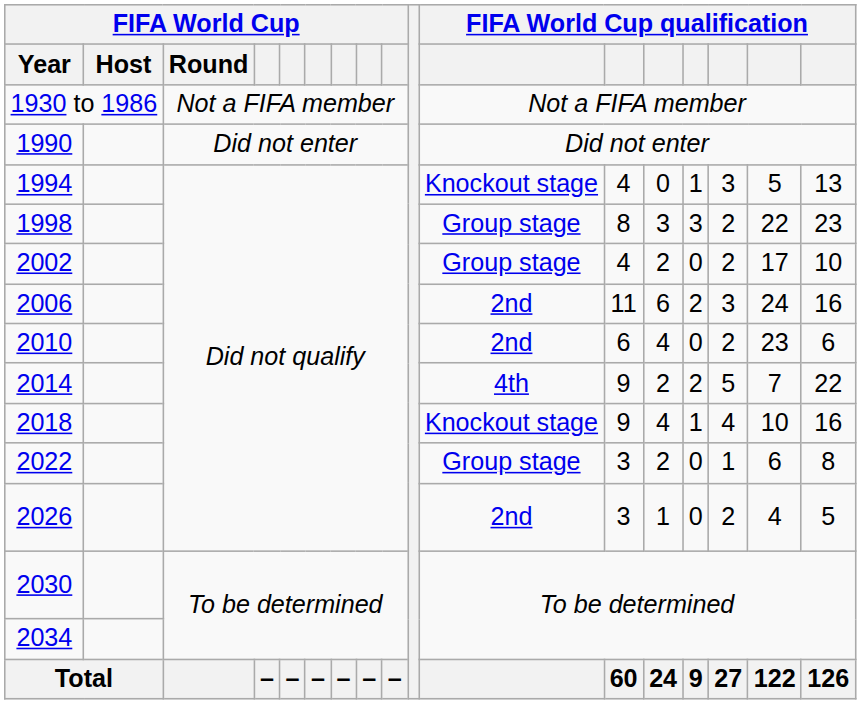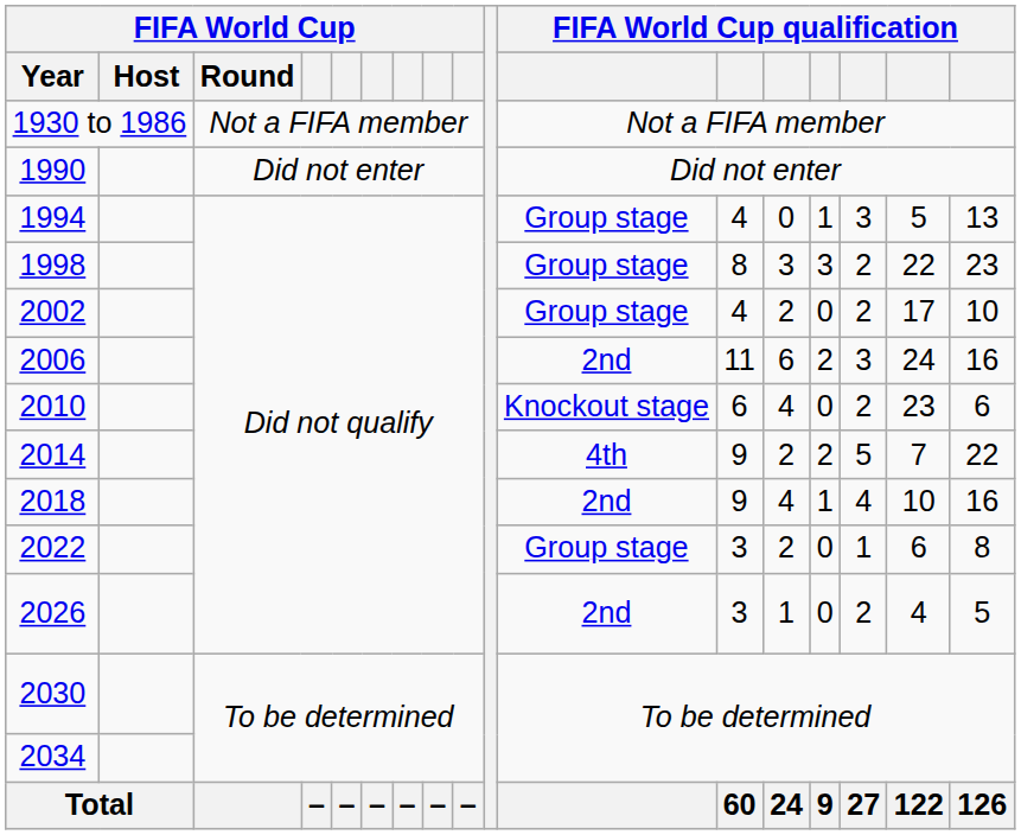 <table class="wikitable" style="text-align: center;">
 <tr>
 <th colspan=9><a href='#'>FIFA World Cup</a></th>
 <th rowspan="26"></th>
 <th colspan=7><a href='#'>FIFA World Cup qualification</a></th>
 </tr>
 <tr>
 <th>Year</th>
 <th>Host</th>
 <th>Round</th>
 <th></th>
 <th></th>
 <th></th>
 <th></th>
 <th></th>
 <th></th>
 <th></th>
 <th></th>
 <th></th>
 <th></th>
 <th></th>
 <th></th>
 <th></th>
 </tr>
 <tr>
 <td colspan=2><a href='#'>1930</a> to <a href='#'>1986</a></td>
 <td colspan="7"><em>Not a FIFA member</em></td>
 <td colspan="7"><em>Not a FIFA member</em></td>
 </tr>
 <tr>
 <td><a href='#'>1990</a></td>
 <td align="left"></td>
 <td colspan="7"><em>Did not enter</em></td>
 <td colspan="7"><em>Did not enter</em></td>
 </tr>
 <tr>
 <td><a href='#'>1994</a></td>
 <td align="left"></td>
 <td colspan="7" rowspan="9"><em>Did not qualify</em></td>
-<td><a href='#'>Knockout stage</a></td>
+<td><a href='#'>Group stage</a></td>
 <td>4</td>
 <td>0</td>
 <td>1</td>
 <td>3</td>
 <td>5</td>
 <td>13</td>
 </tr>
 <tr>
 <td><a href='#'>1998</a></td>
 <td align="left"></td>
 <td><a href='#'>Group stage</a></td>
 <td>8</td>
 <td>3</td>
 <td>3</td>
 <td>2</td>
 <td>22</td>
 <td>23</td>
 </tr>
 <tr>
 <td><a href='#'>2002</a></td>
 <td align="left"><br></td>
 <td><a href='#'>Group stage</a></td>
 <td>4</td>
 <td>2</td>
 <td>0</td>
 <td>2</td>
 <td>17</td>
 <td>10</td>
 </tr>
 <tr>
 <td><a href='#'>2006</a></td>
 <td align="left"></td>
 <td><a href='#'>2nd</a></td>
 <td>11</td>
 <td>6</td>
 <td>2</td>
 <td>3</td>
 <td>24</td>
 <td>16</td>
 </tr>
 <tr>
 <td><a href='#'>2010</a></td>
 <td align="left"></td>
-<td><a href='#'>2nd</a></td>
+<td><a href='#'>Knockout stage</a></td>
 <td>6</td>
 <td>4</td>
 <td>0</td>
 <td>2</td>
 <td>23</td>
 <td>6</td>
 </tr>
 <tr>
 <td><a href='#'>2014</a></td>
 <td align="left"></td>
 <td><a href='#'>4th</a></td>
 <td>9</td>
 <td>2</td>
 <td>2</td>
 <td>5</td>
 <td>7</td>
 <td>22</td>
 </tr>
 <tr>
 <td><a href='#'>2018</a></td>
 <td align="left"></td>
-<td><a href='#'>Knockout stage</a></td>
+<td><a href='#'>2nd</a></td>
 <td>9</td>
 <td>4</td>
 <td>1</td>
 <td>4</td>
 <td>10</td>
 <td>16</td>
 </tr>
 <tr>
 <td><a href='#'>2022</a></td>
 <td align="left"></td>
 <td><a href='#'>Group stage</a></td>
 <td>3</td>
 <td>2</td>
 <td>0</td>
 <td>1</td>
 <td>6</td>
 <td>8</td>
 </tr>
 <tr>
 <td><a href='#'>2026</a></td>
 <td align="left"><br><br></td>
 <td><a href='#'>2nd</a></td>
 <td>3</td>
 <td>1</td>
 <td>0</td>
 <td>2</td>
 <td>4</td>
 <td>5</td>
 </tr>
 <tr>
 <td><a href='#'>2030</a></td>
 <td align="left"><br><br></td>
 <td colspan="7" rowspan="2"><em>To be determined</em></td>
 <td colspan="7" rowspan="2"><em>To be determined</em></td>
 </tr>
 <tr>
 <td><a href='#'>2034</a></td>
 <td align="left"></td>
 </tr>
 <tr>
 <th colspan="2">Total</th>
 <th></th>
 <th>–</th>
 <th>–</th>
 <th>–</th>
 <th>–</th>
 <th>–</th>
 <th>–</th>
 <th></th>
 <th>60</th>
 <th>24</th>
 <th>9</th>
 <th>27</th>
 <th>122</th>
 <th>126</th>
 </tr>
 </table>
